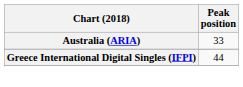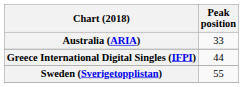 <table class="wikitable sortable plainrowheaders" style="text-align:center">
 <tr>
 <th scope="col">Chart (2018)</th>
 <th scope="col">Peak<br> position</th>
 </tr>
 <tr>
 <th scope="row">Australia (<a href='#'>ARIA</a>)</th>
 <td>33</td>
 </tr>
 <tr>
 </tr>
 <tr>
 </tr>
 <tr>
 </tr>
 <tr>
 </tr>
 <tr>
 </tr>
 <tr>
 <th scope="row">Greece International Digital Singles (<a href='#'>IFPI</a>)</th>
 <td>44</td>
 </tr>
 <tr>
 </tr>
 <tr>
 </tr>
 <tr>
 </tr>
 <tr>
+<th scope="row">Sweden (<a href='#'>Sverigetopplistan</a>)</th>
+<td>55</td>
+</tr>
+<tr>
 </tr>
 <tr>
 </tr>
 <tr>
 </tr>
 </table>
